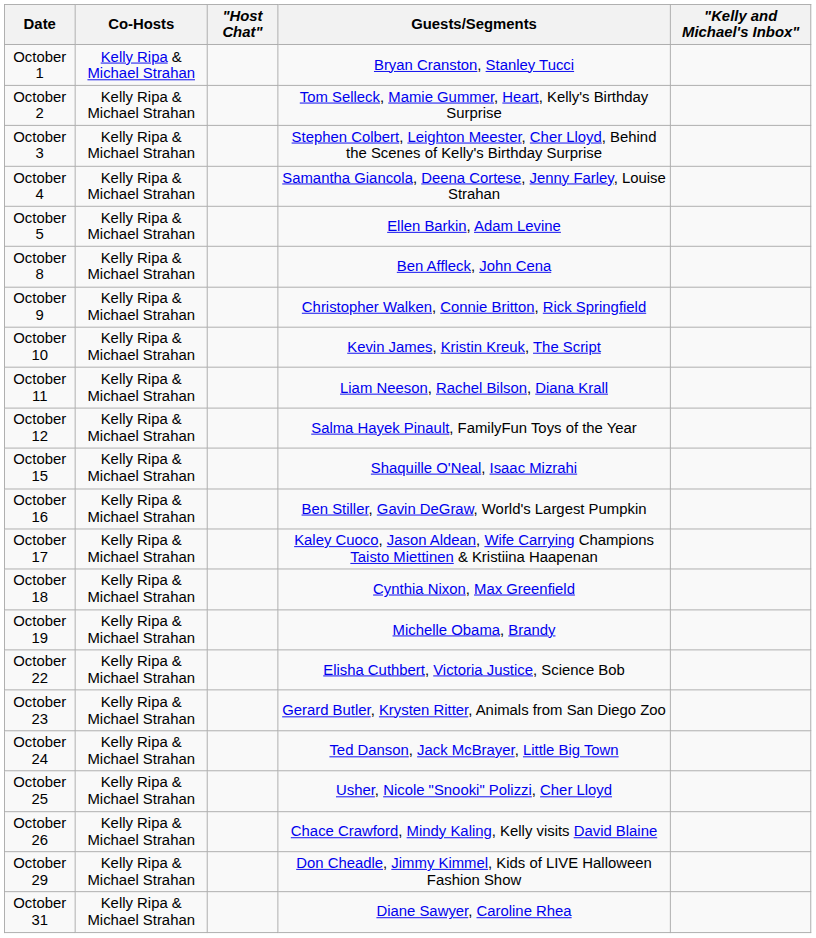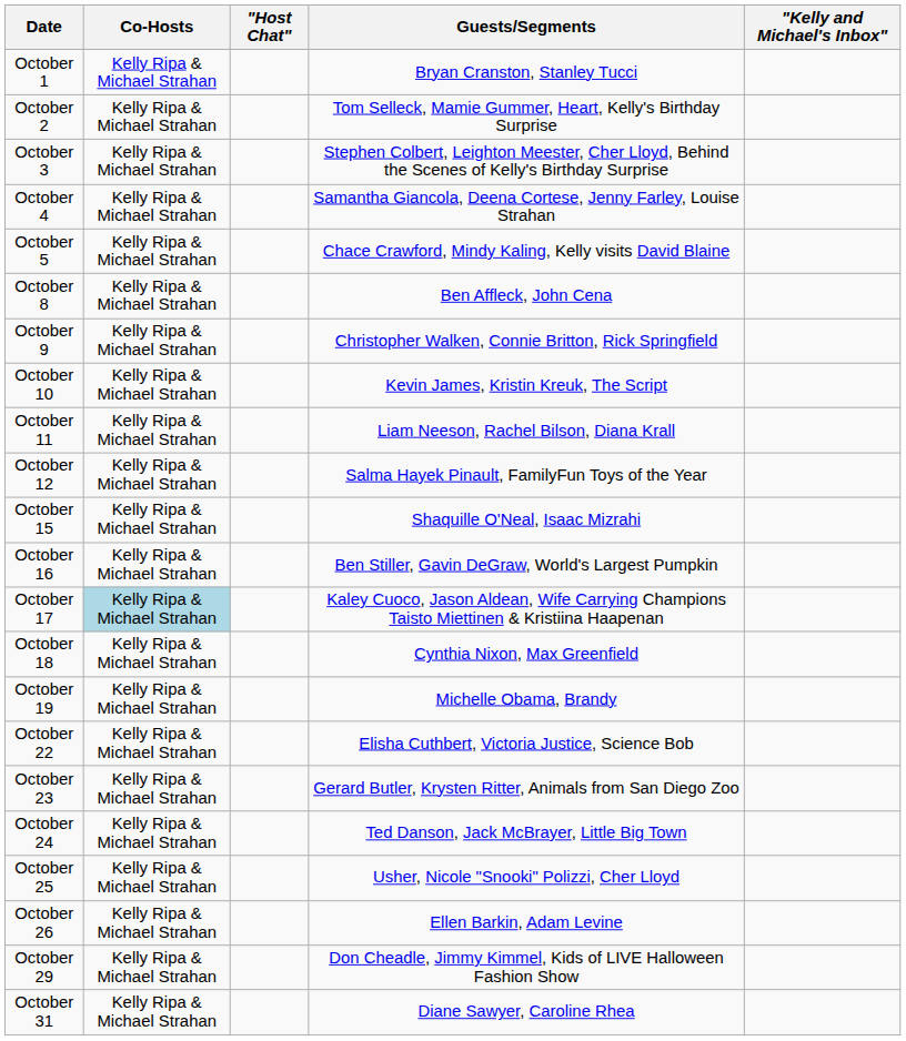 <table class="wikitable sortable" style="text-align:center;">
 <tr>
 <th>Date</th>
 <th>Co-Hosts</th>
 <th><em>"Host Chat"</em></th>
 <th>Guests/Segments</th>
 <th><em>"Kelly and Michael's Inbox"</em></th>
 </tr>
 <tr>
 <td>October 1</td>
 <td><a href='#'>Kelly Ripa</a> & <a href='#'>Michael Strahan</a></td>
 <td></td>
 <td><a href='#'>Bryan Cranston</a>, <a href='#'>Stanley Tucci</a></td>
 <td></td>
 </tr>
 <tr>
 <td>October 2</td>
 <td>Kelly Ripa & Michael Strahan</td>
 <td></td>
 <td><a href='#'>Tom Selleck</a>, <a href='#'>Mamie Gummer</a>, <a href='#'>Heart</a>, Kelly's Birthday Surprise</td>
 <td></td>
 </tr>
 <tr>
 <td>October 3</td>
 <td>Kelly Ripa & Michael Strahan</td>
 <td></td>
 <td><a href='#'>Stephen Colbert</a>, <a href='#'>Leighton Meester</a>, <a href='#'>Cher Lloyd</a>, Behind the Scenes of Kelly's Birthday Surprise</td>
 <td></td>
 </tr>
 <tr>
 <td>October 4</td>
 <td>Kelly Ripa & Michael Strahan</td>
 <td></td>
 <td><a href='#'>Samantha Giancola</a>, <a href='#'>Deena Cortese</a>, <a href='#'>Jenny Farley</a>, Louise Strahan</td>
 <td></td>
 </tr>
 <tr>
 <td>October 5</td>
 <td>Kelly Ripa & Michael Strahan</td>
 <td></td>
-<td><a href='#'>Ellen Barkin</a>, <a href='#'>Adam Levine</a></td>
+<td><a href='#'>Chace Crawford</a>, <a href='#'>Mindy Kaling</a>, Kelly visits <a href='#'>David Blaine</a></td>
 <td></td>
 </tr>
 <tr>
 <td>October 8</td>
 <td>Kelly Ripa & Michael Strahan</td>
 <td></td>
 <td><a href='#'>Ben Affleck</a>, <a href='#'>John Cena</a></td>
 <td></td>
 </tr>
 <tr>
 <td>October 9</td>
 <td>Kelly Ripa & Michael Strahan</td>
 <td></td>
 <td><a href='#'>Christopher Walken</a>, <a href='#'>Connie Britton</a>, <a href='#'>Rick Springfield</a></td>
 <td></td>
 </tr>
 <tr>
 <td>October 10</td>
 <td>Kelly Ripa & Michael Strahan</td>
 <td></td>
 <td><a href='#'>Kevin James</a>, <a href='#'>Kristin Kreuk</a>, <a href='#'>The Script</a></td>
 <td></td>
 </tr>
 <tr>
 <td>October 11</td>
 <td>Kelly Ripa & Michael Strahan</td>
 <td></td>
 <td><a href='#'>Liam Neeson</a>, <a href='#'>Rachel Bilson</a>, <a href='#'>Diana Krall</a></td>
 <td></td>
 </tr>
 <tr>
 <td>October 12</td>
 <td>Kelly Ripa & Michael Strahan</td>
 <td></td>
 <td><a href='#'>Salma Hayek Pinault</a>, FamilyFun Toys of the Year</td>
 <td></td>
 </tr>
 <tr>
 <td>October 15</td>
 <td>Kelly Ripa & Michael Strahan</td>
 <td></td>
 <td><a href='#'>Shaquille O'Neal</a>, <a href='#'>Isaac Mizrahi</a></td>
 <td></td>
 </tr>
 <tr>
 <td>October 16</td>
 <td>Kelly Ripa & Michael Strahan</td>
 <td></td>
 <td><a href='#'>Ben Stiller</a>, <a href='#'>Gavin DeGraw</a>, World's Largest Pumpkin</td>
 <td></td>
 </tr>
 <tr>
 <td>October 17</td>
-<td>Kelly Ripa & Michael Strahan</td>
+<td style="background: lightblue;">Kelly Ripa & Michael Strahan</td>
 <td></td>
 <td><a href='#'>Kaley Cuoco</a>, <a href='#'>Jason Aldean</a>, <a href='#'>Wife Carrying</a> Champions <a href='#'>Taisto Miettinen</a> & Kristiina Haapenan</td>
 <td></td>
 </tr>
 <tr>
 <td>October 18</td>
 <td>Kelly Ripa & Michael Strahan</td>
 <td></td>
 <td><a href='#'>Cynthia Nixon</a>, <a href='#'>Max Greenfield</a></td>
 <td></td>
 </tr>
 <tr>
 <td>October 19</td>
 <td>Kelly Ripa & Michael Strahan</td>
 <td></td>
 <td><a href='#'>Michelle Obama</a>, <a href='#'>Brandy</a></td>
 <td></td>
 </tr>
 <tr>
 <td>October 22</td>
 <td>Kelly Ripa & Michael Strahan</td>
 <td></td>
 <td><a href='#'>Elisha Cuthbert</a>, <a href='#'>Victoria Justice</a>, Science Bob</td>
 <td></td>
 </tr>
 <tr>
 <td>October 23</td>
 <td>Kelly Ripa & Michael Strahan</td>
 <td></td>
 <td><a href='#'>Gerard Butler</a>, <a href='#'>Krysten Ritter</a>, Animals from San Diego Zoo</td>
 <td></td>
 </tr>
 <tr>
 <td>October 24</td>
 <td>Kelly Ripa & Michael Strahan</td>
 <td></td>
 <td><a href='#'>Ted Danson</a>, <a href='#'>Jack McBrayer</a>, <a href='#'>Little Big Town</a></td>
 <td></td>
 </tr>
 <tr>
 <td>October 25</td>
 <td>Kelly Ripa & Michael Strahan</td>
 <td></td>
 <td><a href='#'>Usher</a>, <a href='#'>Nicole "Snooki" Polizzi</a>, <a href='#'>Cher Lloyd</a></td>
 <td></td>
 </tr>
 <tr>
 <td>October 26</td>
 <td>Kelly Ripa & Michael Strahan</td>
 <td></td>
-<td><a href='#'>Chace Crawford</a>, <a href='#'>Mindy Kaling</a>, Kelly visits <a href='#'>David Blaine</a></td>
+<td><a href='#'>Ellen Barkin</a>, <a href='#'>Adam Levine</a></td>
 <td></td>
 </tr>
 <tr>
 <td>October 29</td>
 <td>Kelly Ripa & Michael Strahan</td>
 <td></td>
 <td><a href='#'>Don Cheadle</a>, <a href='#'>Jimmy Kimmel</a>, Kids of LIVE Halloween Fashion Show</td>
 <td></td>
 </tr>
 <tr>
 <td>October 31</td>
 <td>Kelly Ripa & Michael Strahan</td>
 <td></td>
 <td><a href='#'>Diane Sawyer</a>, <a href='#'>Caroline Rhea</a></td>
 <td></td>
 </tr>
 </table>
